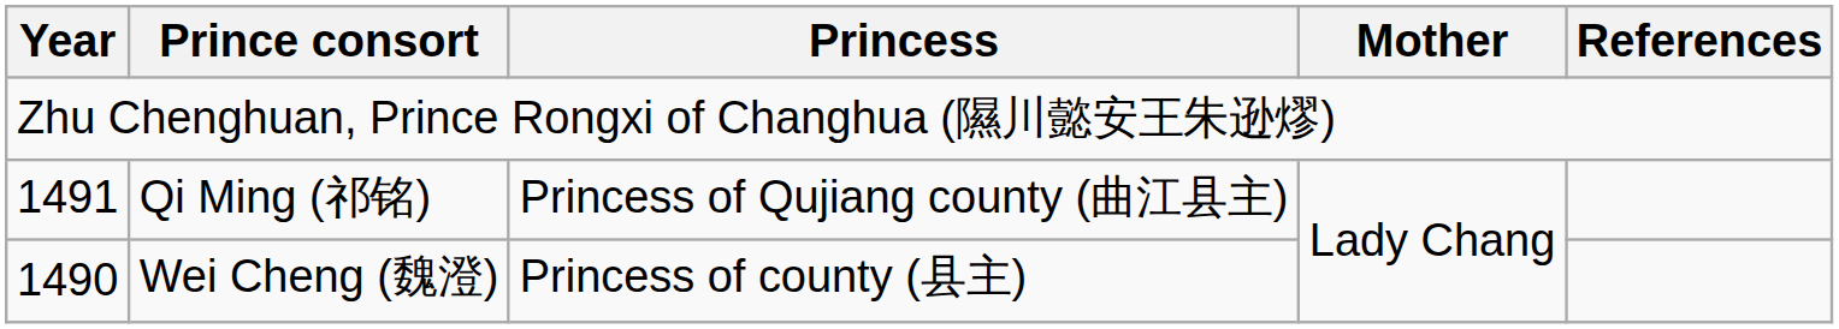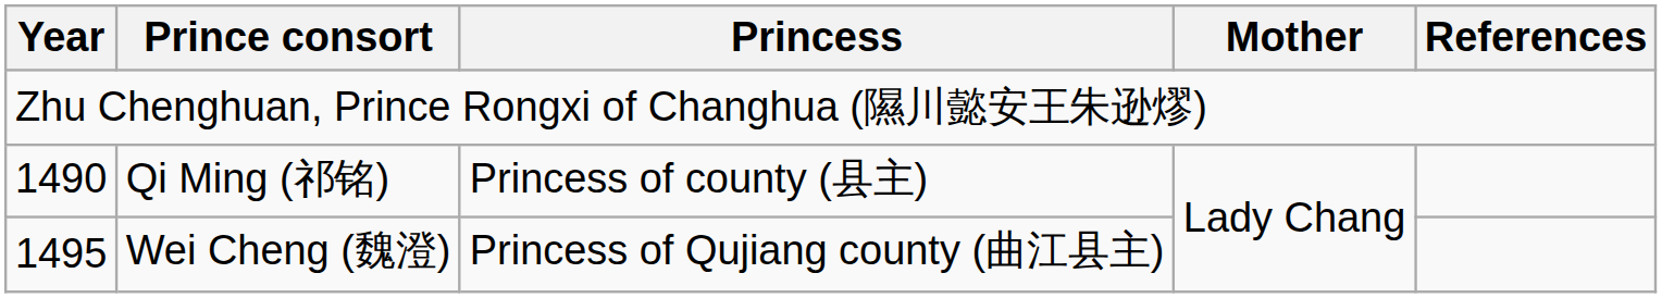 <table class="wikitable">
 <tr>
 <th>Year</th>
 <th>Prince consort</th>
 <th>Princess</th>
 <th>Mother</th>
 <th>References</th>
 </tr>
 <tr>
 <td colspan="5">Zhu Chenghuan, Prince Rongxi of Changhua (隰川懿安王朱逊熮)</td>
 </tr>
 <tr>
-<td>1491</td>
+<td>1490</td>
 <td>Qi Ming (祁铭)</td>
-<td>Princess of Qujiang county (曲江县主)</td>
+<td>Princess of county (县主)</td>
 <td rowspan="2">Lady Chang</td>
 <td></td>
 </tr>
 <tr>
-<td>1490</td>
+<td>1495</td>
 <td>Wei Cheng (魏澄)</td>
-<td>Princess of county (县主)</td>
+<td>Princess of Qujiang county (曲江县主)</td>
 <td></td>
 </tr>
 </table>
